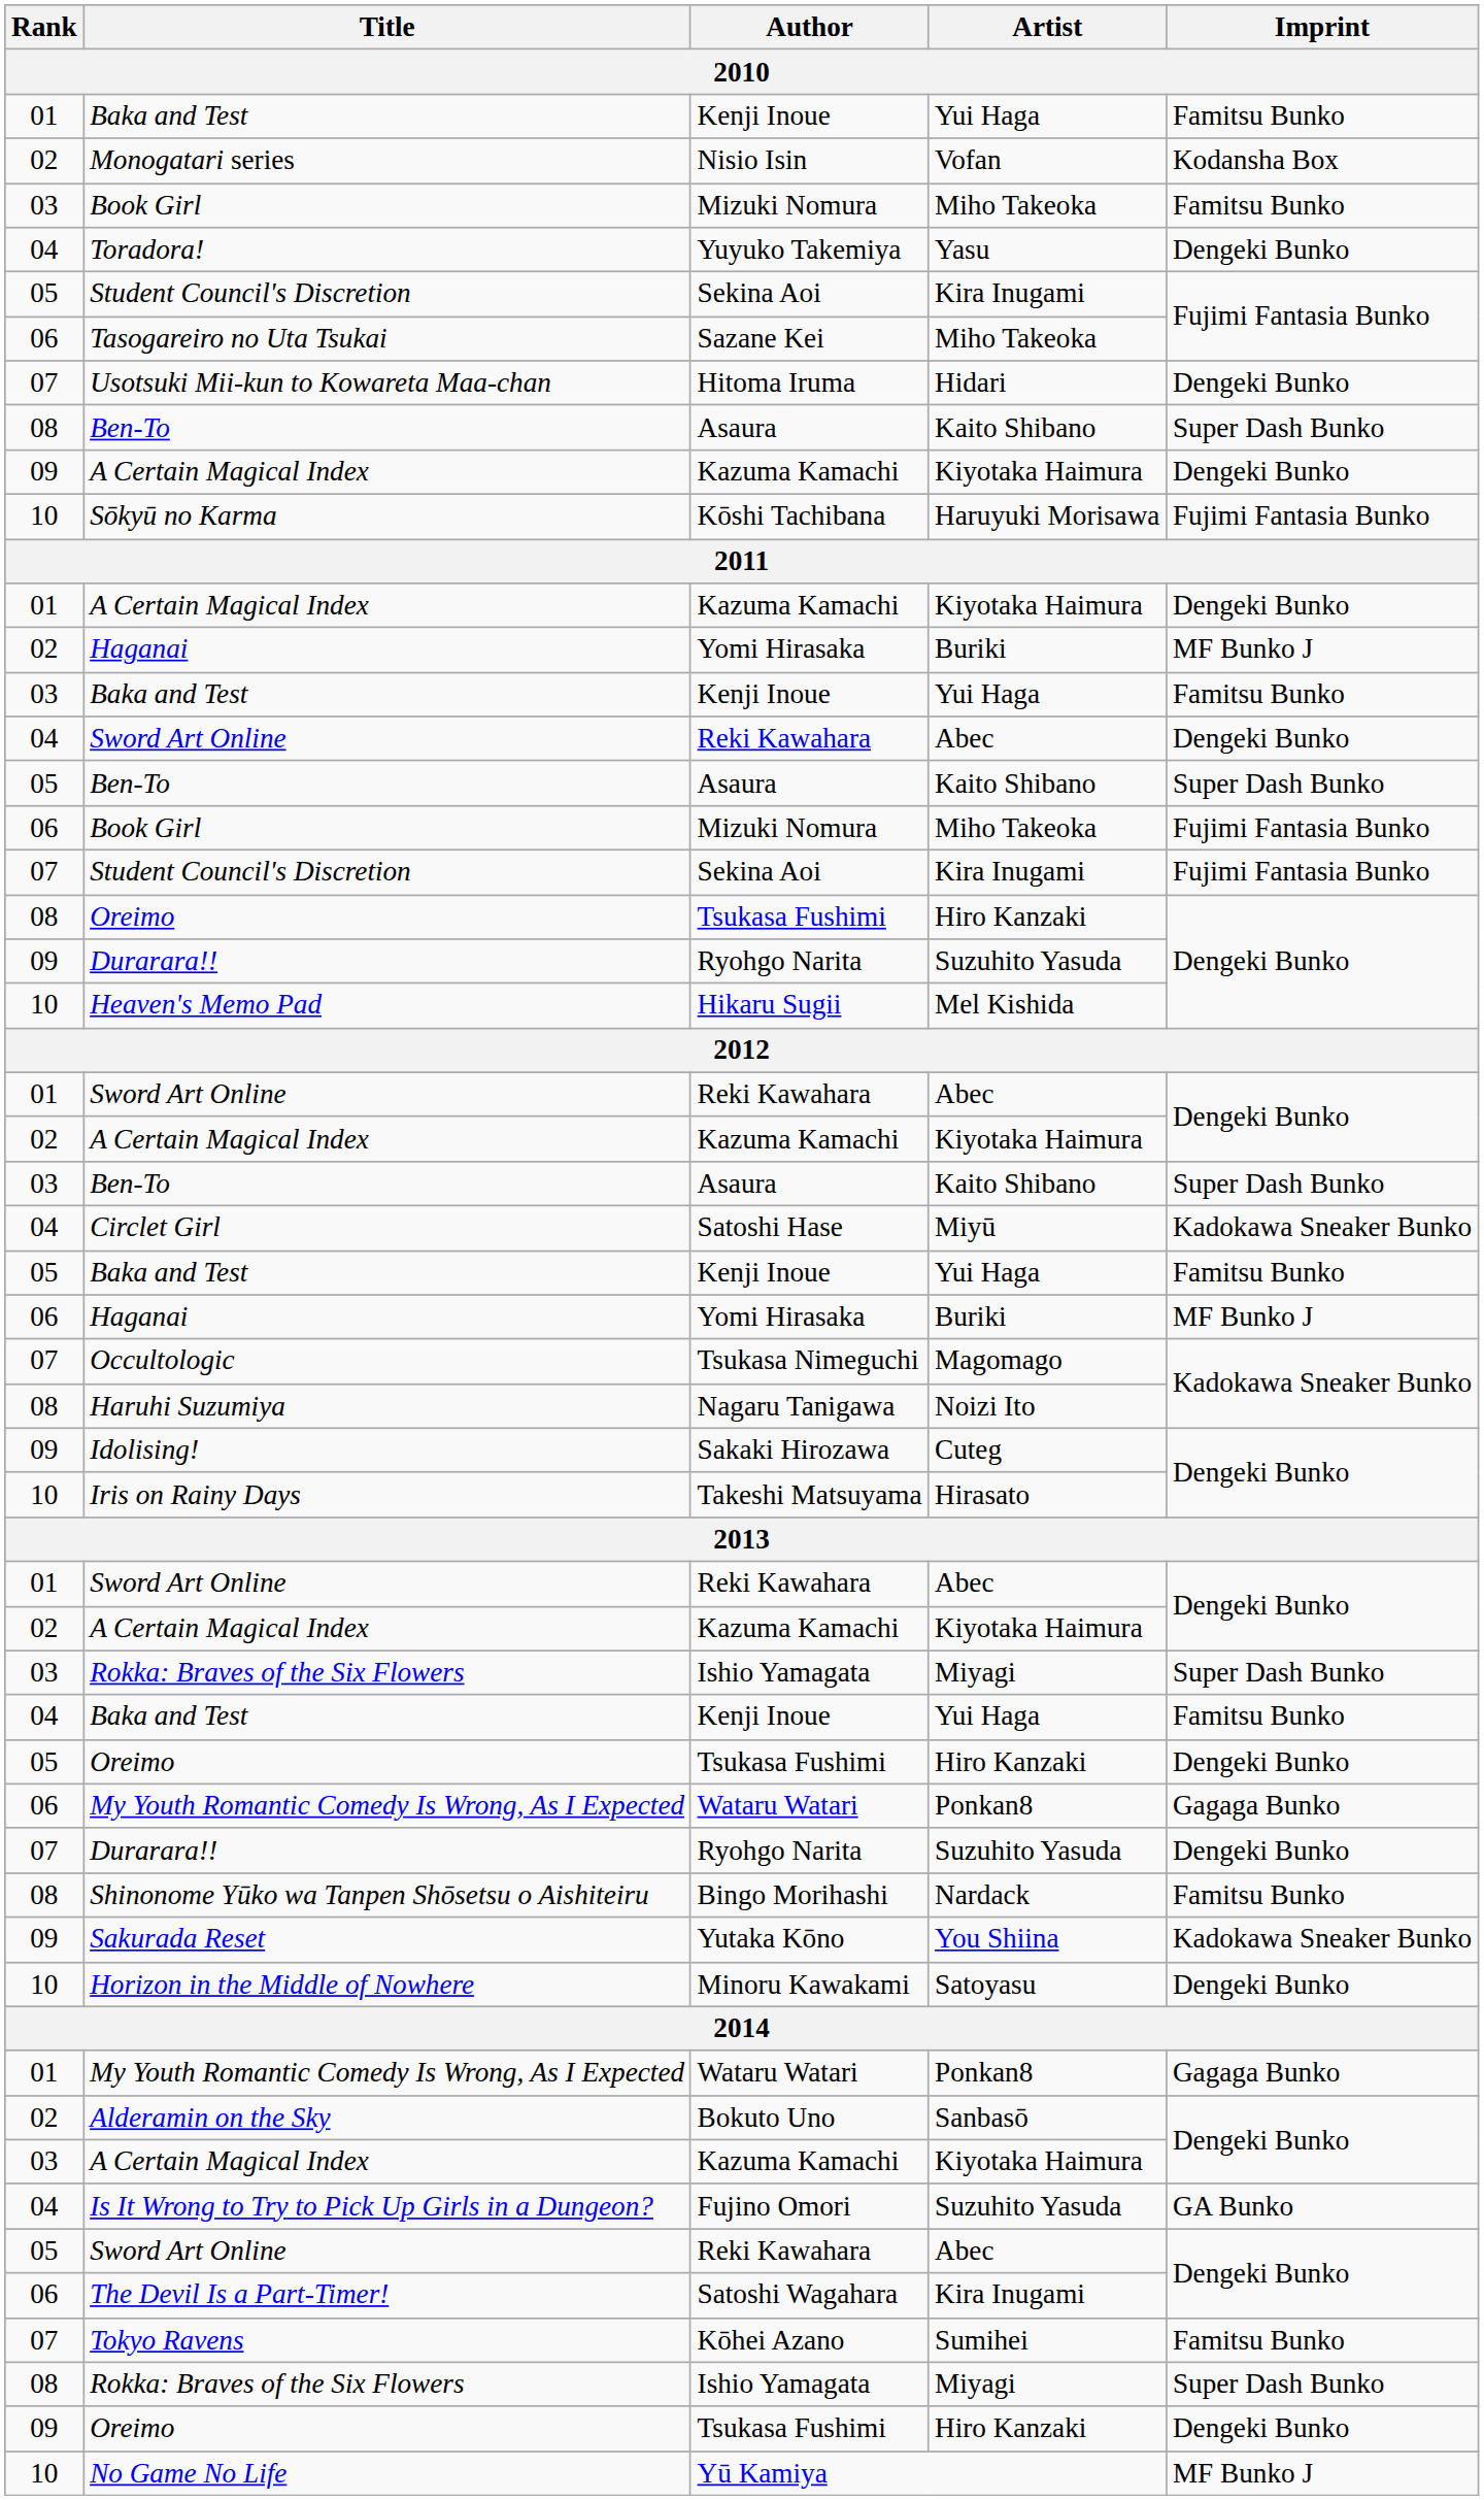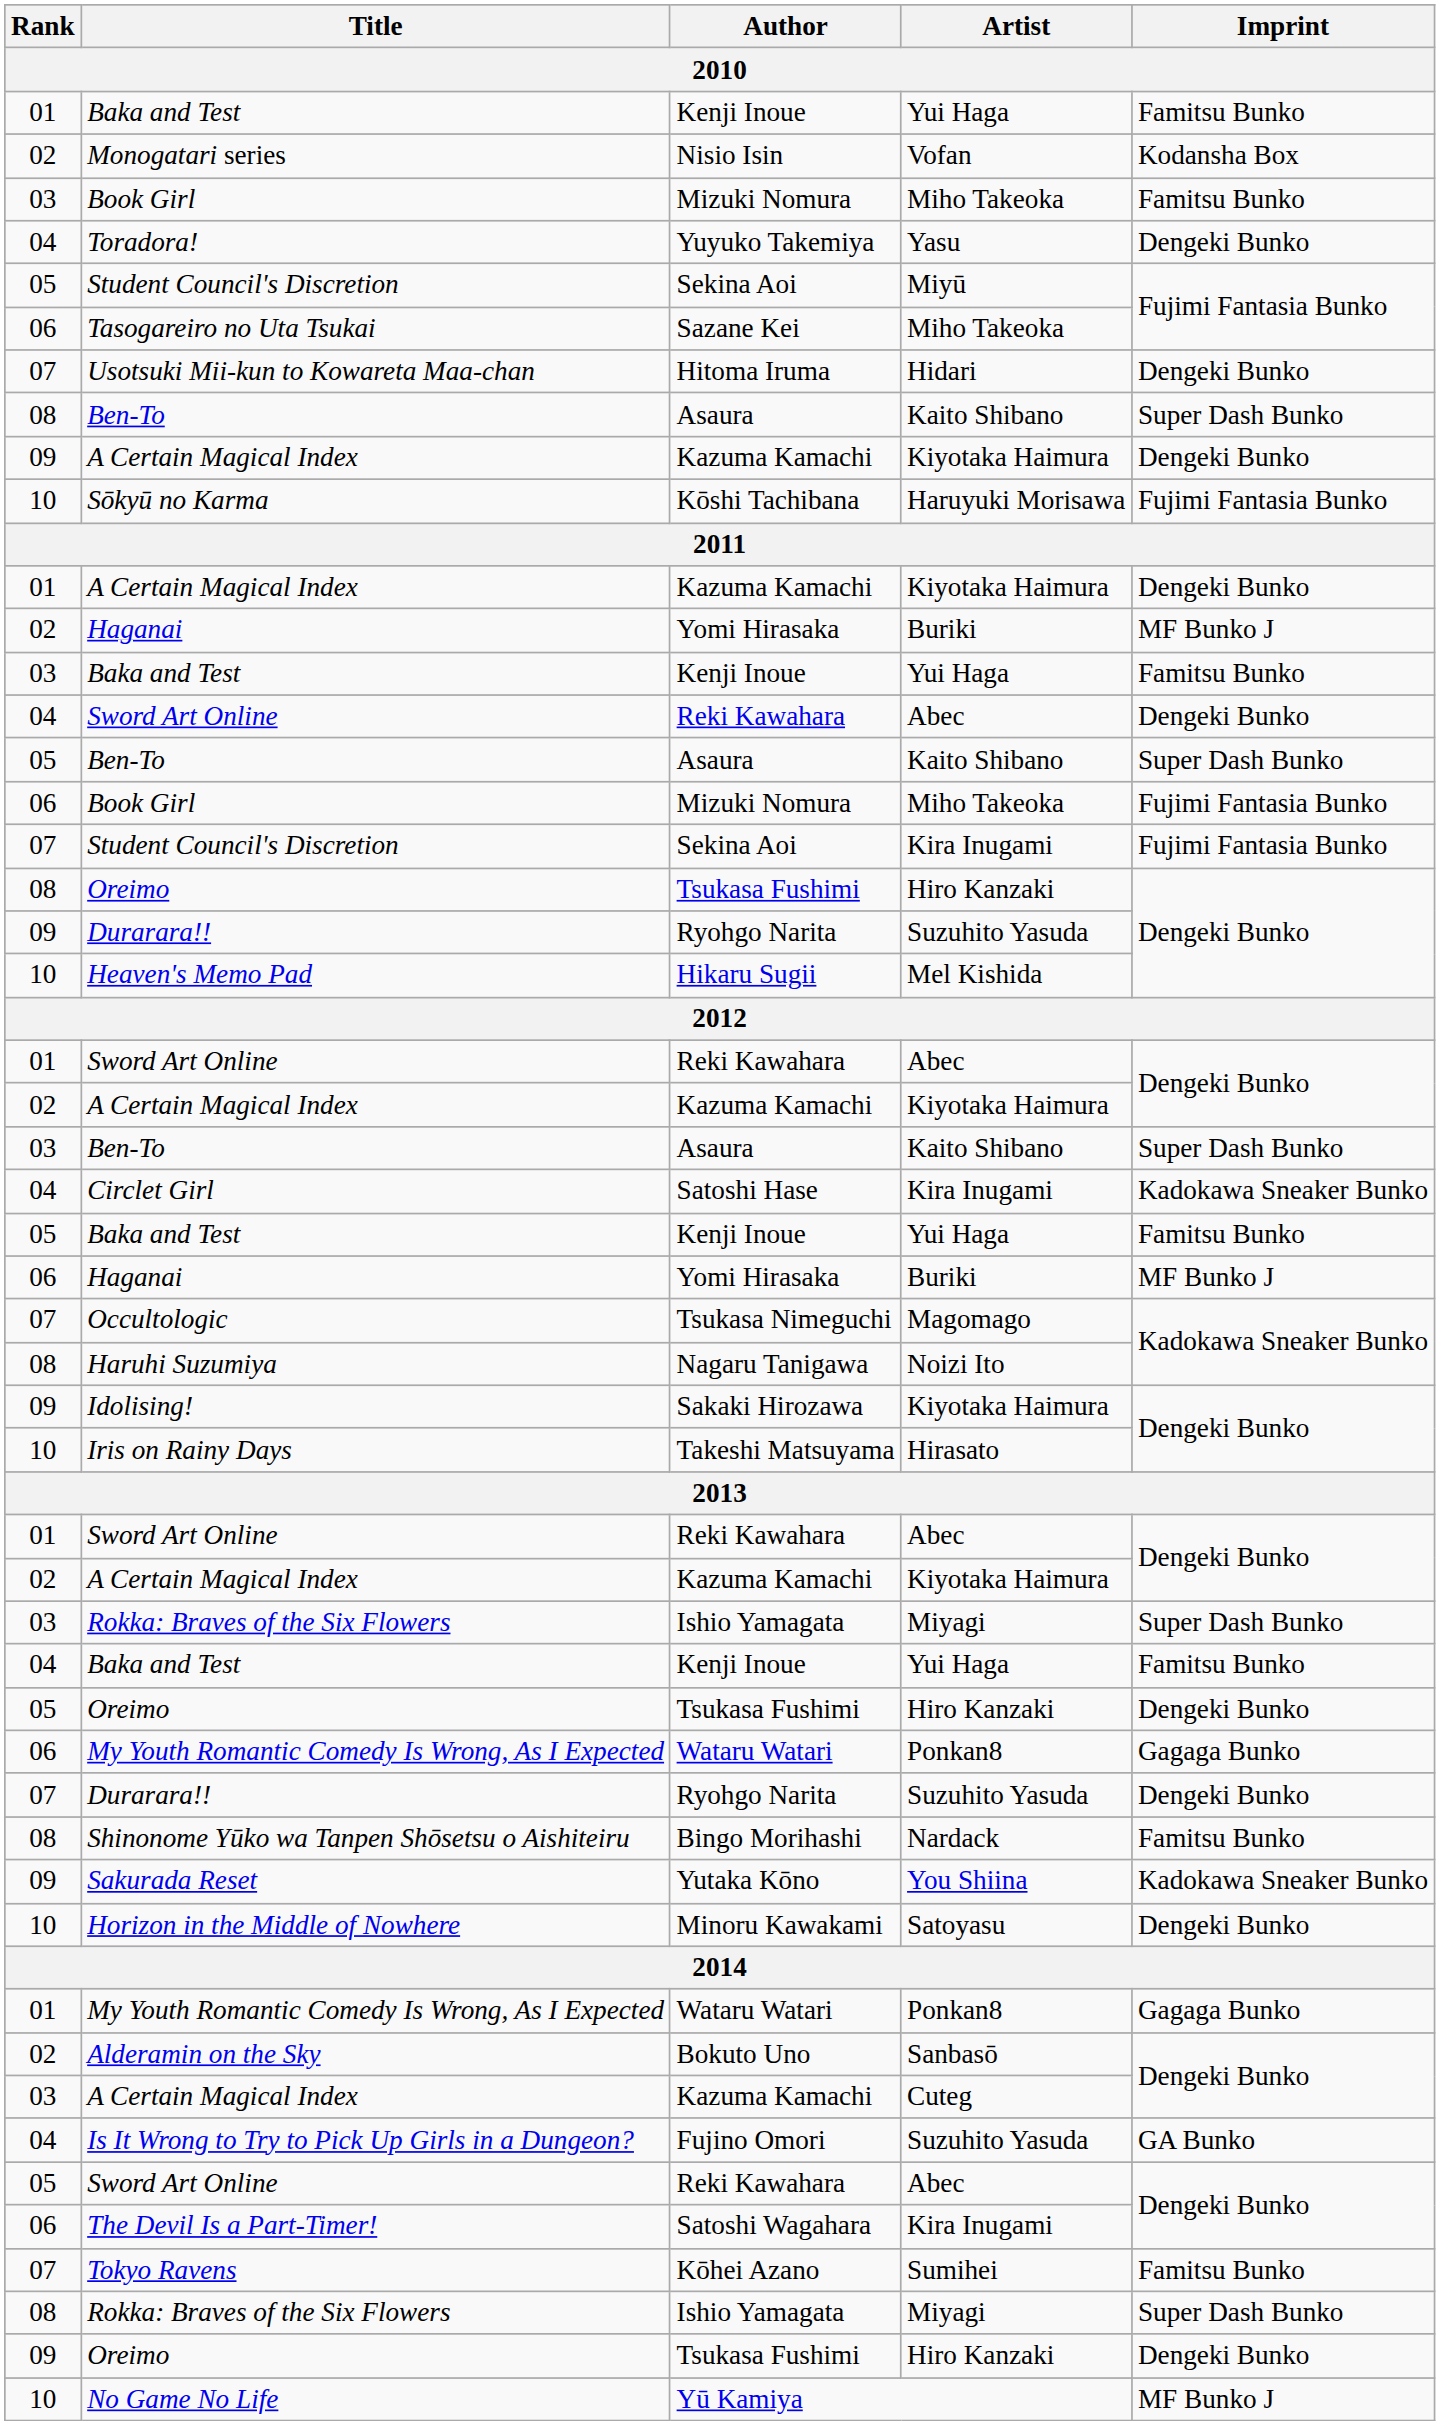 <table class="wikitable">
 <tr>
 <th>Rank</th>
 <th>Title</th>
 <th>Author</th>
 <th>Artist</th>
 <th>Imprint</th>
 </tr>
 <tr>
 <th colspan="5">2010</th>
 </tr>
 <tr>
 <td align="center">01</td>
 <td><em>Baka and Test</em></td>
 <td>Kenji Inoue</td>
 <td>Yui Haga</td>
 <td>Famitsu Bunko</td>
 </tr>
 <tr>
 <td align="center">02</td>
 <td><em>Monogatari</em> series</td>
 <td>Nisio Isin</td>
 <td>Vofan</td>
 <td>Kodansha Box</td>
 </tr>
 <tr>
 <td align="center">03</td>
 <td><em>Book Girl</em></td>
 <td>Mizuki Nomura</td>
 <td>Miho Takeoka</td>
 <td>Famitsu Bunko</td>
 </tr>
 <tr>
 <td align="center">04</td>
 <td><em>Toradora!</em></td>
 <td>Yuyuko Takemiya</td>
 <td>Yasu</td>
 <td>Dengeki Bunko</td>
 </tr>
 <tr>
 <td align="center">05</td>
 <td><em>Student Council's Discretion</em></td>
 <td>Sekina Aoi</td>
-<td>Kira Inugami</td>
+<td>Miyū</td>
 <td rowspan="2">Fujimi Fantasia Bunko</td>
 </tr>
 <tr>
 <td align="center">06</td>
 <td><em>Tasogareiro no Uta Tsukai</em></td>
 <td>Sazane Kei</td>
 <td>Miho Takeoka</td>
 </tr>
 <tr>
 <td align="center">07</td>
 <td><em>Usotsuki Mii-kun to Kowareta Maa-chan</em></td>
 <td>Hitoma Iruma</td>
 <td>Hidari</td>
 <td>Dengeki Bunko</td>
 </tr>
 <tr>
 <td align="center">08</td>
 <td><em><a href='#'>Ben-To</a></em></td>
 <td>Asaura</td>
 <td>Kaito Shibano</td>
 <td>Super Dash Bunko</td>
 </tr>
 <tr>
 <td align="center">09</td>
 <td><em>A Certain Magical Index</em></td>
 <td>Kazuma Kamachi</td>
 <td>Kiyotaka Haimura</td>
 <td>Dengeki Bunko</td>
 </tr>
 <tr>
 <td align="center">10</td>
 <td><em>Sōkyū no Karma</em></td>
 <td>Kōshi Tachibana</td>
 <td>Haruyuki Morisawa</td>
 <td>Fujimi Fantasia Bunko</td>
 </tr>
 <tr>
 <th colspan="5">2011</th>
 </tr>
 <tr>
 <td align="center">01</td>
 <td><em>A Certain Magical Index</em></td>
 <td>Kazuma Kamachi</td>
 <td>Kiyotaka Haimura</td>
 <td>Dengeki Bunko</td>
 </tr>
 <tr>
 <td align="center">02</td>
 <td><em><a href='#'>Haganai</a></em></td>
 <td>Yomi Hirasaka</td>
 <td>Buriki</td>
 <td>MF Bunko J</td>
 </tr>
 <tr>
 <td align="center">03</td>
 <td><em>Baka and Test</em></td>
 <td>Kenji Inoue</td>
 <td>Yui Haga</td>
 <td>Famitsu Bunko</td>
 </tr>
 <tr>
 <td align="center">04</td>
 <td><em><a href='#'>Sword Art Online</a></em></td>
 <td><a href='#'>Reki Kawahara</a></td>
 <td>Abec</td>
 <td>Dengeki Bunko</td>
 </tr>
 <tr>
 <td align="center">05</td>
 <td><em>Ben-To</em></td>
 <td>Asaura</td>
 <td>Kaito Shibano</td>
 <td>Super Dash Bunko</td>
 </tr>
 <tr>
 <td align="center">06</td>
 <td><em>Book Girl</em></td>
 <td>Mizuki Nomura</td>
 <td>Miho Takeoka</td>
 <td>Fujimi Fantasia Bunko</td>
 </tr>
 <tr>
 <td align="center">07</td>
 <td><em>Student Council's Discretion</em></td>
 <td>Sekina Aoi</td>
 <td>Kira Inugami</td>
 <td>Fujimi Fantasia Bunko</td>
 </tr>
 <tr>
 <td align="center">08</td>
 <td><em><a href='#'>Oreimo</a></em></td>
 <td><a href='#'>Tsukasa Fushimi</a></td>
 <td>Hiro Kanzaki</td>
 <td rowspan="3">Dengeki Bunko</td>
 </tr>
 <tr>
 <td align="center">09</td>
 <td><em><a href='#'>Durarara!!</a></em></td>
 <td>Ryohgo Narita</td>
 <td>Suzuhito Yasuda</td>
 </tr>
 <tr>
 <td align="center">10</td>
 <td><em><a href='#'>Heaven's Memo Pad</a></em></td>
 <td><a href='#'>Hikaru Sugii</a></td>
 <td>Mel Kishida</td>
 </tr>
 <tr>
 <th colspan="5">2012</th>
 </tr>
 <tr>
 <td align="center">01</td>
 <td><em>Sword Art Online</em></td>
 <td>Reki Kawahara</td>
 <td>Abec</td>
 <td rowspan="2">Dengeki Bunko</td>
 </tr>
 <tr>
 <td align="center">02</td>
 <td><em>A Certain Magical Index</em></td>
 <td>Kazuma Kamachi</td>
 <td>Kiyotaka Haimura</td>
 </tr>
 <tr>
 <td align="center">03</td>
 <td><em>Ben-To</em></td>
 <td>Asaura</td>
 <td>Kaito Shibano</td>
 <td>Super Dash Bunko</td>
 </tr>
 <tr>
 <td align="center">04</td>
 <td><em>Circlet Girl</em></td>
 <td>Satoshi Hase</td>
-<td>Miyū</td>
+<td>Kira Inugami</td>
 <td>Kadokawa Sneaker Bunko</td>
 </tr>
 <tr>
 <td align="center">05</td>
 <td><em>Baka and Test</em></td>
 <td>Kenji Inoue</td>
 <td>Yui Haga</td>
 <td>Famitsu Bunko</td>
 </tr>
 <tr>
 <td align="center">06</td>
 <td><em>Haganai</em></td>
 <td>Yomi Hirasaka</td>
 <td>Buriki</td>
 <td>MF Bunko J</td>
 </tr>
 <tr>
 <td align="center">07</td>
 <td><em>Occultologic</em></td>
 <td>Tsukasa Nimeguchi</td>
 <td>Magomago</td>
 <td rowspan="2">Kadokawa Sneaker Bunko</td>
 </tr>
 <tr>
 <td align="center">08</td>
 <td><em>Haruhi Suzumiya</em></td>
 <td>Nagaru Tanigawa</td>
 <td>Noizi Ito</td>
 </tr>
 <tr>
 <td align="center">09</td>
 <td><em>Idolising!</em></td>
 <td>Sakaki Hirozawa</td>
-<td>Cuteg</td>
+<td>Kiyotaka Haimura</td>
 <td rowspan="2">Dengeki Bunko</td>
 </tr>
 <tr>
 <td align="center">10</td>
 <td><em>Iris on Rainy Days</em></td>
 <td>Takeshi Matsuyama</td>
 <td>Hirasato</td>
 </tr>
 <tr>
 <th colspan="5">2013</th>
 </tr>
 <tr>
 <td align="center">01</td>
 <td><em>Sword Art Online</em></td>
 <td>Reki Kawahara</td>
 <td>Abec</td>
 <td rowspan="2">Dengeki Bunko</td>
 </tr>
 <tr>
 <td align="center">02</td>
 <td><em>A Certain Magical Index</em></td>
 <td>Kazuma Kamachi</td>
 <td>Kiyotaka Haimura</td>
 </tr>
 <tr>
 <td align="center">03</td>
 <td><em><a href='#'>Rokka: Braves of the Six Flowers</a></em></td>
 <td>Ishio Yamagata</td>
 <td>Miyagi</td>
 <td>Super Dash Bunko</td>
 </tr>
 <tr>
 <td align="center">04</td>
 <td><em>Baka and Test</em></td>
 <td>Kenji Inoue</td>
 <td>Yui Haga</td>
 <td>Famitsu Bunko</td>
 </tr>
 <tr>
 <td align="center">05</td>
 <td><em>Oreimo</em></td>
 <td>Tsukasa Fushimi</td>
 <td>Hiro Kanzaki</td>
 <td>Dengeki Bunko</td>
 </tr>
 <tr>
 <td align="center">06</td>
 <td><em><a href='#'>My Youth Romantic Comedy Is Wrong, As I Expected</a></em></td>
 <td><a href='#'>Wataru Watari</a></td>
 <td>Ponkan8</td>
 <td>Gagaga Bunko</td>
 </tr>
 <tr>
 <td align="center">07</td>
 <td><em>Durarara!!</em></td>
 <td>Ryohgo Narita</td>
 <td>Suzuhito Yasuda</td>
 <td>Dengeki Bunko</td>
 </tr>
 <tr>
 <td align="center">08</td>
 <td><em>Shinonome Yūko wa Tanpen Shōsetsu o Aishiteiru</em></td>
 <td>Bingo Morihashi</td>
 <td>Nardack</td>
 <td>Famitsu Bunko</td>
 </tr>
 <tr>
 <td align="center">09</td>
 <td><em><a href='#'>Sakurada Reset</a></em></td>
 <td>Yutaka Kōno</td>
 <td><a href='#'>You Shiina</a></td>
 <td>Kadokawa Sneaker Bunko</td>
 </tr>
 <tr>
 <td align="center">10</td>
 <td><em><a href='#'>Horizon in the Middle of Nowhere</a></em></td>
 <td>Minoru Kawakami</td>
 <td>Satoyasu</td>
 <td>Dengeki Bunko</td>
 </tr>
 <tr>
 <th colspan="5">2014</th>
 </tr>
 <tr>
 <td align="center">01</td>
 <td><em>My Youth Romantic Comedy Is Wrong, As I Expected</em></td>
 <td>Wataru Watari</td>
 <td>Ponkan8</td>
 <td>Gagaga Bunko</td>
 </tr>
 <tr>
 <td align="center">02</td>
 <td><em><a href='#'>Alderamin on the Sky</a></em></td>
 <td>Bokuto Uno</td>
 <td>Sanbasō</td>
 <td rowspan="2">Dengeki Bunko</td>
 </tr>
 <tr>
 <td align="center">03</td>
 <td><em>A Certain Magical Index</em></td>
 <td>Kazuma Kamachi</td>
-<td>Kiyotaka Haimura</td>
+<td>Cuteg</td>
 </tr>
 <tr>
 <td align="center">04</td>
 <td><em><a href='#'>Is It Wrong to Try to Pick Up Girls in a Dungeon?</a></em></td>
 <td>Fujino Omori</td>
 <td>Suzuhito Yasuda</td>
 <td>GA Bunko</td>
 </tr>
 <tr>
 <td align="center">05</td>
 <td><em>Sword Art Online</em></td>
 <td>Reki Kawahara</td>
 <td>Abec</td>
 <td rowspan="2">Dengeki Bunko</td>
 </tr>
 <tr>
 <td align="center">06</td>
 <td><em><a href='#'>The Devil Is a Part-Timer!</a></em></td>
 <td>Satoshi Wagahara</td>
 <td>Kira Inugami</td>
 </tr>
 <tr>
 <td align="center">07</td>
 <td><em><a href='#'>Tokyo Ravens</a></em></td>
 <td>Kōhei Azano</td>
 <td>Sumihei</td>
 <td>Famitsu Bunko</td>
 </tr>
 <tr>
 <td align="center">08</td>
 <td><em>Rokka: Braves of the Six Flowers</em></td>
 <td>Ishio Yamagata</td>
 <td>Miyagi</td>
 <td>Super Dash Bunko</td>
 </tr>
 <tr>
 <td align="center">09</td>
 <td><em>Oreimo</em></td>
 <td>Tsukasa Fushimi</td>
 <td>Hiro Kanzaki</td>
 <td>Dengeki Bunko</td>
 </tr>
 <tr>
 <td align="center">10</td>
 <td><em><a href='#'>No Game No Life</a></em></td>
 <td colspan="2"><a href='#'>Yū Kamiya</a></td>
 <td>MF Bunko J</td>
 </tr>
 </table>
